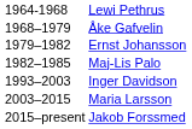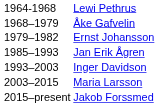 <table --->
 <tr>
 <td>1964-1968</td>
 <td><a href='#'>Lewi Pethrus</a></td>
 </tr>
 <tr>
 <td>1968–1979</td>
 <td><a href='#'>Åke Gafvelin</a></td>
 </tr>
 <tr>
 <td>1979–1982</td>
 <td><a href='#'>Ernst Johansson</a></td>
 </tr>
 <tr>
-<td>1982–1985</td>
-<td><a href='#'>Maj-Lis Palo</a></td>
+<td>1985–1993</td>
+<td><a href='#'>Jan Erik Ågren</a></td>
 </tr>
 <tr>
 <td>1993–2003</td>
 <td><a href='#'>Inger Davidson</a></td>
 </tr>
 <tr>
 <td>2003–2015</td>
 <td><a href='#'>Maria Larsson</a></td>
 </tr>
 <tr>
 <td>2015–present</td>
 <td><a href='#'>Jakob Forssmed</a></td>
 </tr>
 </table>
